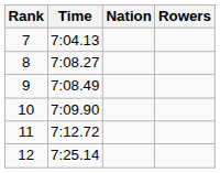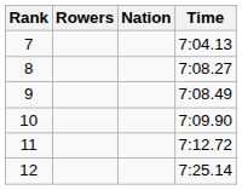 <table class="wikitable sortable" style=text-align:center>
 <tr>
 <th>Rank</th>
+<th>Rowers</th>
+<th>Nation</th>
 <th>Time</th>
-<th>Nation</th>
-<th>Rowers</th>
 </tr>
 <tr>
 <td>7</td>
-<td>7:04.13</td>
 <td align=left></td>
 <td align=left></td>
+<td>7:04.13</td>
 </tr>
 <tr>
 <td>8</td>
-<td>7:08.27</td>
 <td align=left></td>
 <td align=left></td>
+<td>7:08.27</td>
 </tr>
 <tr>
 <td>9</td>
-<td>7:08.49</td>
 <td align=left></td>
 <td align=left></td>
+<td>7:08.49</td>
 </tr>
 <tr>
 <td>10</td>
-<td>7:09.90</td>
 <td align=left></td>
 <td align=left></td>
+<td>7:09.90</td>
 </tr>
 <tr>
 <td>11</td>
-<td>7:12.72</td>
 <td align=left></td>
 <td align=left></td>
+<td>7:12.72</td>
 </tr>
 <tr>
 <td>12</td>
-<td>7:25.14</td>
 <td align=left></td>
 <td align=left></td>
+<td>7:25.14</td>
 </tr>
 </table>
